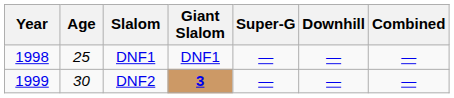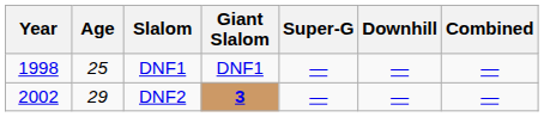 <table class=wikitable style="text-align:center">
 <tr>
 <th>  Year  </th>
 <th> Age </th>
 <th> Slalom </th>
 <th> Giant <br> Slalom </th>
 <th>Super-G</th>
 <th>Downhill</th>
 <th>Combined</th>
 </tr>
 <tr>
 <td><a href='#'>1998</a></td>
 <td><em>25</em></td>
 <td><a href='#'>DNF1</a></td>
 <td><a href='#'>DNF1</a></td>
 <td><a href='#'>—</a></td>
 <td><a href='#'>—</a></td>
 <td><a href='#'>—</a></td>
 </tr>
 <tr>
-<td><a href='#'>1999</a></td>
-<td><em>30</em></td>
+<td><a href='#'>2002</a></td>
+<td><em>29</em></td>
 <td><a href='#'>DNF2</a></td>
 <td bgcolor="cc9966"><strong><a href='#'>3</a></strong></td>
 <td><a href='#'>—</a></td>
 <td><a href='#'>—</a></td>
 <td><a href='#'>—</a></td>
 </tr>
 </table>
